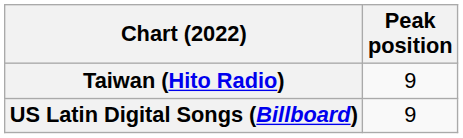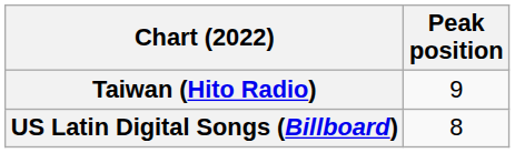 <table class="wikitable sortable plainrowheaders" style="text-align:center">
 <tr>
 <th scope="col">Chart (2022)</th>
 <th scope="col">Peak<br>position</th>
 </tr>
 <tr>
 <th scope="row">Taiwan (<a href='#'>Hito Radio</a>)</th>
 <td>9</td>
 </tr>
 <tr>
 <th scope="row">US Latin Digital Songs (<em><a href='#'>Billboard</a></em>)</th>
-<td>9</td>
+<td>8</td>
 </tr>
 </table>
